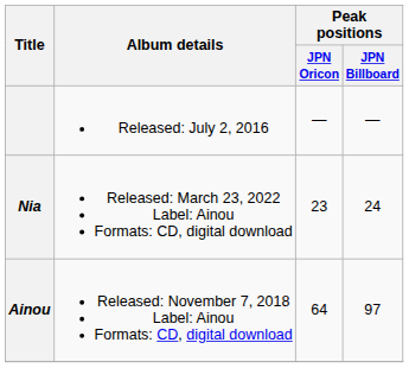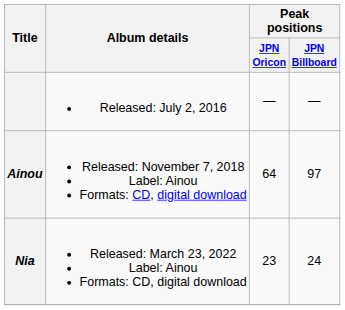 <table class="wikitable plainrowheaders" style="text-align:center;">
 <tr>
 <th scope="col" rowspan="2">Title</th>
 <th scope="col" rowspan="2">Album details</th>
 <th scope="col" colspan="2">Peak<br> positions</th>
 </tr>
 <tr>
 <th scope="col" colspan="1"><small><a href='#'>JPN<br>Oricon</a></small><br></th>
 <th scope="col" colspan="1"><small><a href='#'>JPN<br>Billboard</a></small><br></th>
 </tr>
 <tr>
 <th scope="row"></th>
 <td><br><ul><li>Released: July 2, 2016</li></ul></td>
 <td>—</td>
 <td>—</td>
 </tr>
 <tr>
+<th scope="row"><em>Ainou</em></th>
+<td><br><ul><li>Released: November 7, 2018</li><li>Label: Ainou</li><li>Formats: <a href='#'>CD</a>, <a href='#'>digital download</a></li></ul></td>
+<td>64</td>
+<td>97</td>
+</tr>
+<tr>
 <th scope="row"><em>Nia</em></th>
 <td><br><ul><li>Released: March 23, 2022</li><li>Label: Ainou</li><li>Formats: CD, digital download</li></ul></td>
 <td>23</td>
 <td>24</td>
 </tr>
 <tr>
-<th scope="row"><em>Ainou</em></th>
-<td><br><ul><li>Released: November 7, 2018</li><li>Label: Ainou</li><li>Formats: <a href='#'>CD</a>, <a href='#'>digital download</a></li></ul></td>
-<td>64</td>
-<td>97</td>
-</tr>
-<tr>
 </tr>
 </table>
